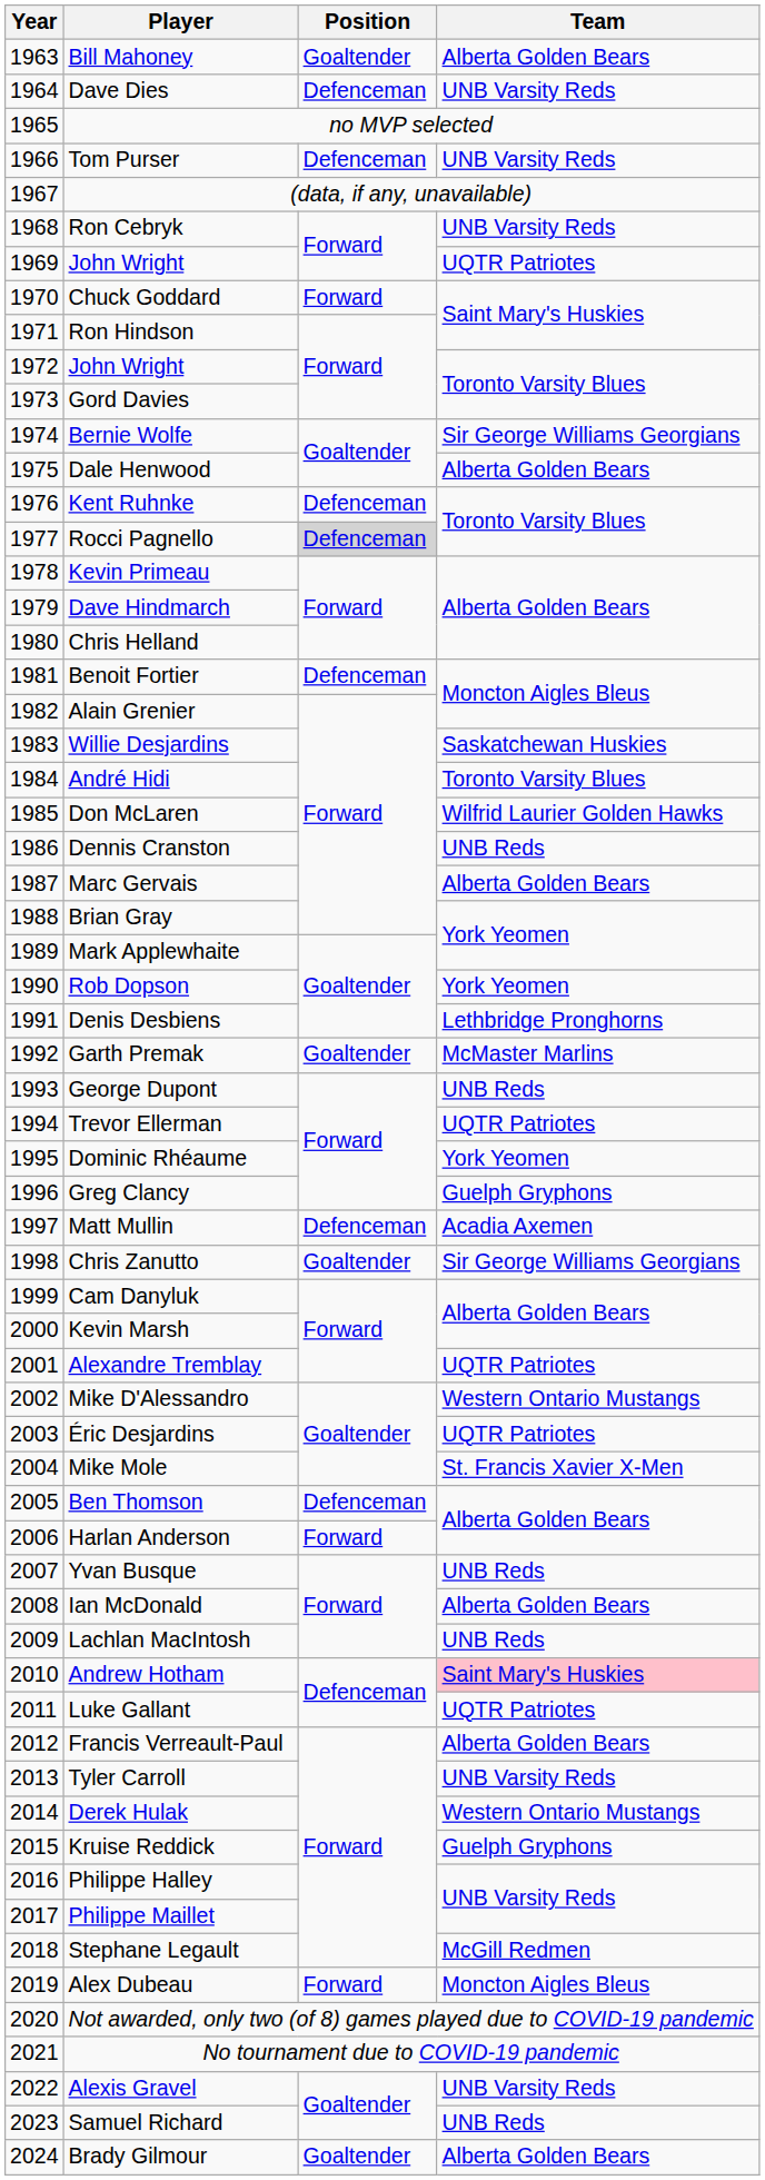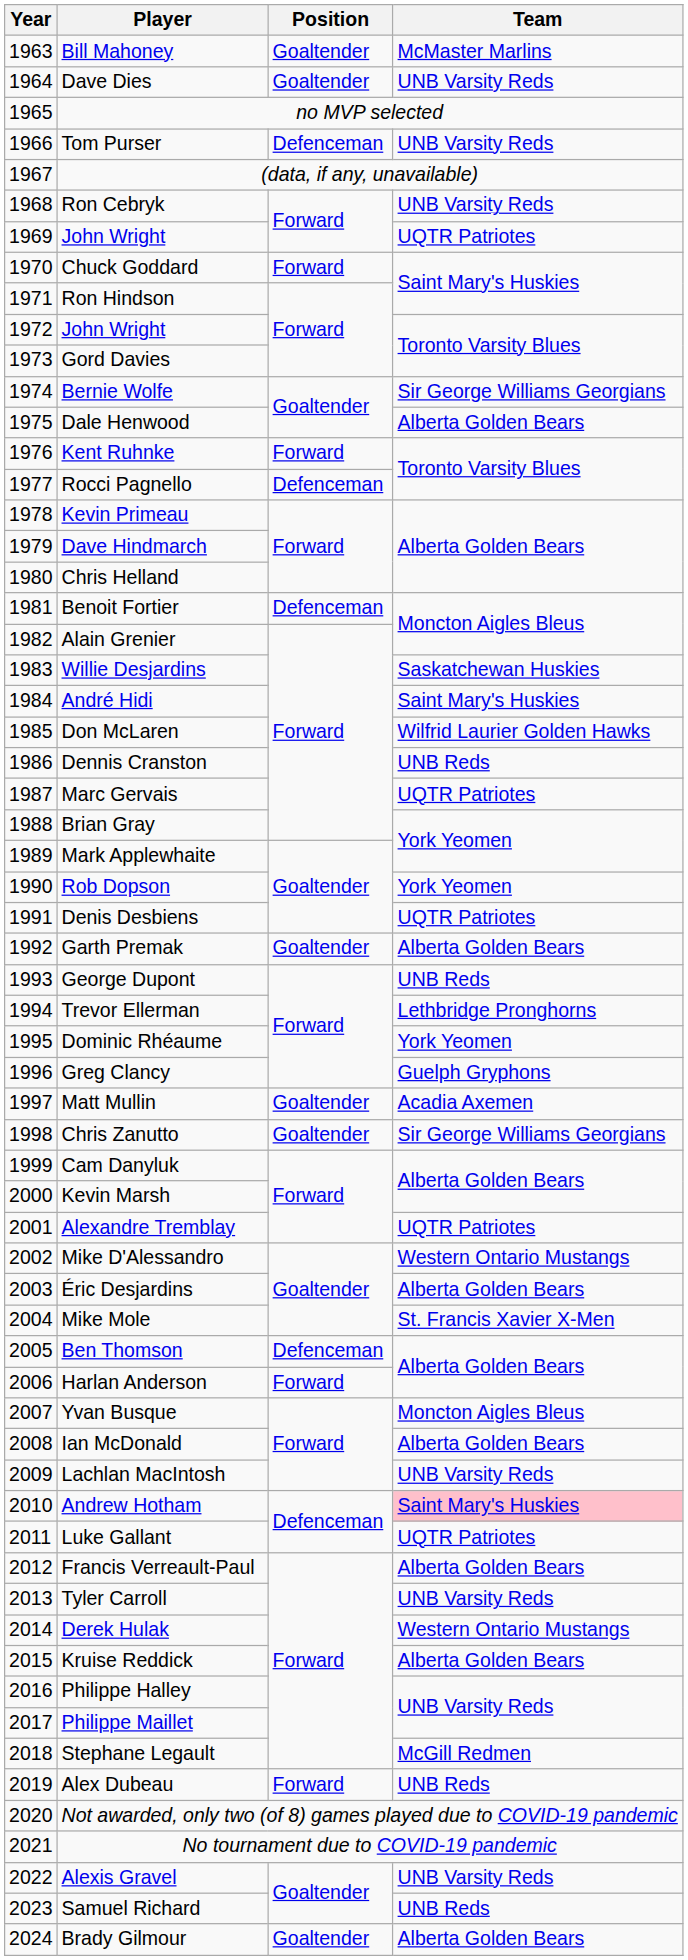 <table class="wikitable sortable">
 <tr>
 <th>Year</th>
 <th>Player</th>
 <th>Position</th>
 <th>Team</th>
 </tr>
 <tr>
 <td>1963</td>
 <td><a href='#'>Bill Mahoney</a></td>
 <td><a href='#'>Goaltender</a></td>
-<td><a href='#'>Alberta Golden Bears</a></td>
+<td><a href='#'>McMaster Marlins</a></td>
 </tr>
 <tr>
 <td>1964</td>
 <td>Dave Dies</td>
-<td><a href='#'>Defenceman</a></td>
+<td><a href='#'>Goaltender</a></td>
 <td><a href='#'>UNB Varsity Reds</a></td>
 </tr>
 <tr>
 <td>1965</td>
 <td align="center" colspan=3><em>no MVP selected</em></td>
 </tr>
 <tr>
 <td>1966</td>
 <td>Tom Purser</td>
 <td><a href='#'>Defenceman</a></td>
 <td><a href='#'>UNB Varsity Reds</a></td>
 </tr>
 <tr>
 <td>1967</td>
 <td align="center" colspan=3><em>(data, if any, unavailable)</em></td>
 </tr>
 <tr>
 <td>1968</td>
 <td>Ron Cebryk</td>
 <td rowspan="2"><a href='#'>Forward</a></td>
 <td><a href='#'>UNB Varsity Reds</a></td>
 </tr>
 <tr>
 <td>1969</td>
 <td><a href='#'>John Wright</a></td>
 <td><a href='#'>UQTR Patriotes</a></td>
 </tr>
 <tr>
 <td>1970</td>
 <td>Chuck Goddard</td>
 <td><a href='#'>Forward</a></td>
 <td rowspan="2"><a href='#'>Saint Mary's Huskies</a></td>
 </tr>
 <tr>
 <td>1971</td>
 <td>Ron Hindson</td>
 <td rowspan="3"><a href='#'>Forward</a></td>
 </tr>
 <tr>
 <td>1972</td>
 <td><a href='#'>John Wright</a></td>
 <td rowspan="2"><a href='#'>Toronto Varsity Blues</a></td>
 </tr>
 <tr>
 <td>1973</td>
 <td>Gord Davies</td>
 </tr>
 <tr>
 <td>1974</td>
 <td><a href='#'>Bernie Wolfe</a></td>
 <td rowspan="2"><a href='#'>Goaltender</a></td>
 <td><a href='#'>Sir George Williams Georgians</a></td>
 </tr>
 <tr>
 <td>1975</td>
 <td>Dale Henwood</td>
 <td><a href='#'>Alberta Golden Bears</a></td>
 </tr>
 <tr>
 <td>1976</td>
 <td><a href='#'>Kent Ruhnke</a></td>
-<td><a href='#'>Defenceman</a></td>
+<td><a href='#'>Forward</a></td>
 <td rowspan="2"><a href='#'>Toronto Varsity Blues</a></td>
 </tr>
 <tr>
 <td>1977</td>
 <td>Rocci Pagnello</td>
-<td style="background: lightgrey;"><a href='#'>Defenceman</a></td>
+<td><a href='#'>Defenceman</a></td>
 </tr>
 <tr>
 <td>1978</td>
 <td><a href='#'>Kevin Primeau</a></td>
 <td rowspan="3"><a href='#'>Forward</a></td>
 <td rowspan="3"><a href='#'>Alberta Golden Bears</a></td>
 </tr>
 <tr>
 <td>1979</td>
 <td><a href='#'>Dave Hindmarch</a></td>
 </tr>
 <tr>
 <td>1980</td>
 <td>Chris Helland</td>
 </tr>
 <tr>
 <td>1981</td>
 <td>Benoit Fortier</td>
 <td><a href='#'>Defenceman</a></td>
 <td rowspan="2"><a href='#'>Moncton Aigles Bleus</a></td>
 </tr>
 <tr>
 <td>1982</td>
 <td>Alain Grenier</td>
 <td rowspan="7"><a href='#'>Forward</a></td>
 </tr>
 <tr>
 <td>1983</td>
 <td><a href='#'>Willie Desjardins</a></td>
 <td><a href='#'>Saskatchewan Huskies</a></td>
 </tr>
 <tr>
 <td>1984</td>
 <td><a href='#'>André Hidi</a></td>
-<td><a href='#'>Toronto Varsity Blues</a></td>
+<td><a href='#'>Saint Mary's Huskies</a></td>
 </tr>
 <tr>
 <td>1985</td>
 <td>Don McLaren</td>
 <td><a href='#'>Wilfrid Laurier Golden Hawks</a></td>
 </tr>
 <tr>
 <td>1986</td>
 <td>Dennis Cranston</td>
 <td><a href='#'>UNB Reds</a></td>
 </tr>
 <tr>
 <td>1987</td>
 <td>Marc Gervais</td>
-<td><a href='#'>Alberta Golden Bears</a></td>
+<td><a href='#'>UQTR Patriotes</a></td>
 </tr>
 <tr>
 <td>1988</td>
 <td>Brian Gray</td>
 <td rowspan="2"><a href='#'>York Yeomen</a></td>
 </tr>
 <tr>
 <td>1989</td>
 <td>Mark Applewhaite</td>
 <td rowspan="3"><a href='#'>Goaltender</a></td>
 </tr>
 <tr>
 <td>1990</td>
 <td><a href='#'>Rob Dopson</a></td>
 <td><a href='#'>York Yeomen</a></td>
 </tr>
 <tr>
 <td>1991</td>
 <td>Denis Desbiens</td>
-<td><a href='#'>Lethbridge Pronghorns</a></td>
+<td><a href='#'>UQTR Patriotes</a></td>
 </tr>
 <tr>
 <td>1992</td>
 <td>Garth Premak</td>
 <td><a href='#'>Goaltender</a></td>
-<td><a href='#'>McMaster Marlins</a></td>
+<td><a href='#'>Alberta Golden Bears</a></td>
 </tr>
 <tr>
 <td>1993</td>
 <td>George Dupont</td>
 <td rowspan="4"><a href='#'>Forward</a></td>
 <td><a href='#'>UNB Reds</a></td>
 </tr>
 <tr>
 <td>1994</td>
 <td>Trevor Ellerman</td>
-<td><a href='#'>UQTR Patriotes</a></td>
+<td><a href='#'>Lethbridge Pronghorns</a></td>
 </tr>
 <tr>
 <td>1995</td>
 <td>Dominic Rhéaume</td>
 <td><a href='#'>York Yeomen</a></td>
 </tr>
 <tr>
 <td>1996</td>
 <td>Greg Clancy</td>
 <td><a href='#'>Guelph Gryphons</a></td>
 </tr>
 <tr>
 <td>1997</td>
 <td>Matt Mullin</td>
-<td><a href='#'>Defenceman</a></td>
+<td><a href='#'>Goaltender</a></td>
 <td><a href='#'>Acadia Axemen</a></td>
 </tr>
 <tr>
 <td>1998</td>
 <td>Chris Zanutto</td>
 <td><a href='#'>Goaltender</a></td>
 <td><a href='#'>Sir George Williams Georgians</a></td>
 </tr>
 <tr>
 <td>1999</td>
 <td>Cam Danyluk</td>
 <td rowspan="3"><a href='#'>Forward</a></td>
 <td rowspan="2"><a href='#'>Alberta Golden Bears</a></td>
 </tr>
 <tr>
 <td>2000</td>
 <td>Kevin Marsh</td>
 </tr>
 <tr>
 <td>2001</td>
 <td><a href='#'>Alexandre Tremblay</a></td>
 <td><a href='#'>UQTR Patriotes</a></td>
 </tr>
 <tr>
 <td>2002</td>
 <td>Mike D'Alessandro</td>
 <td rowspan="3"><a href='#'>Goaltender</a></td>
 <td><a href='#'>Western Ontario Mustangs</a></td>
 </tr>
 <tr>
 <td>2003</td>
 <td>Éric Desjardins</td>
-<td><a href='#'>UQTR Patriotes</a></td>
+<td><a href='#'>Alberta Golden Bears</a></td>
 </tr>
 <tr>
 <td>2004</td>
 <td>Mike Mole</td>
 <td><a href='#'>St. Francis Xavier X-Men</a></td>
 </tr>
 <tr>
 <td>2005</td>
 <td><a href='#'>Ben Thomson</a></td>
 <td><a href='#'>Defenceman</a></td>
 <td rowspan="2"><a href='#'>Alberta Golden Bears</a></td>
 </tr>
 <tr>
 <td>2006</td>
 <td>Harlan Anderson</td>
 <td><a href='#'>Forward</a></td>
 </tr>
 <tr>
 <td>2007</td>
 <td>Yvan Busque</td>
 <td rowspan="3"><a href='#'>Forward</a></td>
-<td><a href='#'>UNB Reds</a></td>
+<td><a href='#'>Moncton Aigles Bleus</a></td>
 </tr>
 <tr>
 <td>2008</td>
 <td>Ian McDonald</td>
 <td><a href='#'>Alberta Golden Bears</a></td>
 </tr>
 <tr>
 <td>2009</td>
 <td>Lachlan MacIntosh</td>
-<td><a href='#'>UNB Reds</a></td>
+<td><a href='#'>UNB Varsity Reds</a></td>
 </tr>
 <tr>
 <td>2010</td>
 <td><a href='#'>Andrew Hotham</a></td>
 <td rowspan="2"><a href='#'>Defenceman</a></td>
 <td style="background: pink;"><a href='#'>Saint Mary's Huskies</a></td>
 </tr>
 <tr>
 <td>2011</td>
 <td>Luke Gallant</td>
 <td><a href='#'>UQTR Patriotes</a></td>
 </tr>
 <tr>
 <td>2012</td>
 <td>Francis Verreault-Paul</td>
 <td rowspan="7"><a href='#'>Forward</a></td>
 <td><a href='#'>Alberta Golden Bears</a></td>
 </tr>
 <tr>
 <td>2013</td>
 <td>Tyler Carroll</td>
 <td><a href='#'>UNB Varsity Reds</a></td>
 </tr>
 <tr>
 <td>2014</td>
 <td><a href='#'>Derek Hulak</a></td>
 <td><a href='#'>Western Ontario Mustangs</a></td>
 </tr>
 <tr>
 <td>2015</td>
 <td>Kruise Reddick</td>
-<td><a href='#'>Guelph Gryphons</a></td>
+<td><a href='#'>Alberta Golden Bears</a></td>
 </tr>
 <tr>
 <td>2016</td>
 <td>Philippe Halley</td>
 <td rowspan="2"><a href='#'>UNB Varsity Reds</a></td>
 </tr>
 <tr>
 <td>2017</td>
 <td><a href='#'>Philippe Maillet</a></td>
 </tr>
 <tr>
 <td>2018</td>
 <td>Stephane Legault</td>
 <td><a href='#'>McGill Redmen</a></td>
 </tr>
 <tr>
 <td>2019</td>
 <td>Alex Dubeau</td>
 <td><a href='#'>Forward</a></td>
-<td><a href='#'>Moncton Aigles Bleus</a></td>
+<td><a href='#'>UNB Reds</a></td>
 </tr>
 <tr>
 <td>2020</td>
 <td align="center" colspan=3><em>Not awarded, only two (of 8) games played due to <a href='#'>COVID-19 pandemic</a></em></td>
 </tr>
 <tr>
 <td>2021</td>
 <td align="center" colspan=3><em>No tournament due to <a href='#'>COVID-19 pandemic</a></em></td>
 </tr>
 <tr>
 <td>2022</td>
 <td><a href='#'>Alexis Gravel</a></td>
 <td rowspan="2"><a href='#'>Goaltender</a></td>
 <td><a href='#'>UNB Varsity Reds</a></td>
 </tr>
 <tr>
 <td>2023</td>
 <td>Samuel Richard</td>
 <td><a href='#'>UNB Reds</a></td>
 </tr>
 <tr>
 <td>2024</td>
 <td>Brady Gilmour</td>
 <td><a href='#'>Goaltender</a></td>
 <td><a href='#'>Alberta Golden Bears</a></td>
 </tr>
 </table>
